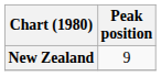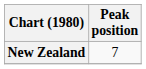 <table class="wikitable sortable plainrowheaders">
 <tr>
 <th>Chart (1980)</th>
 <th>Peak<br>position</th>
 </tr>
 <tr>
 <th scope="row">New Zealand </th>
-<td style="text-align:center;">9</td>
+<td style="text-align:center;">7</td>
 </tr>
 <tr>
 </tr>
 </table>
